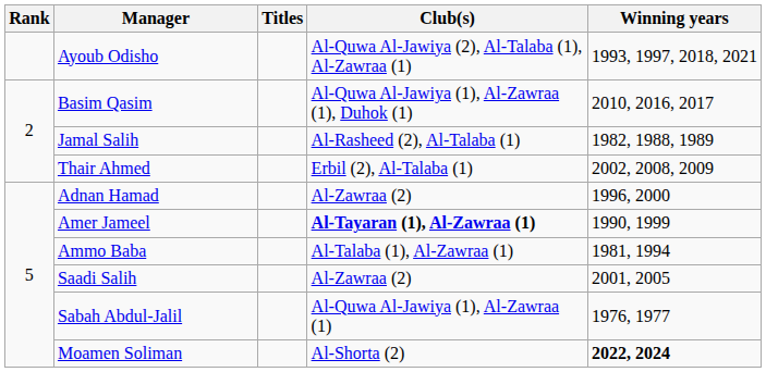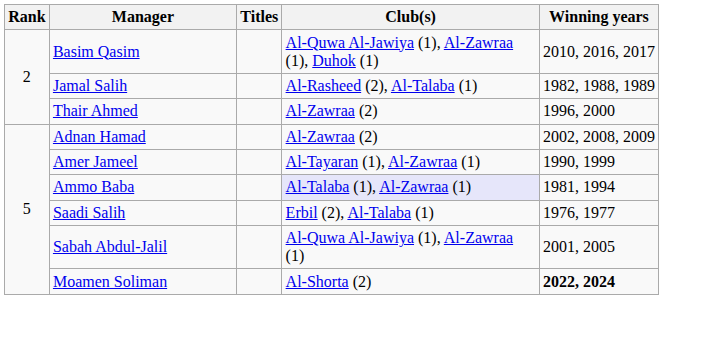 <table class="wikitable">
 <tr>
 <th>Rank</th>
 <th width=180>Manager</th>
 <th>Titles</th>
 <th width=250>Club(s)</th>
 <th>Winning years</th>
-</tr>
-<tr>
-<td></td>
-<td> <a href='#'>Ayoub Odisho</a></td>
-<td></td>
-<td><a href='#'>Al-Quwa Al-Jawiya</a> (2), <a href='#'>Al-Talaba</a> (1), <a href='#'>Al-Zawraa</a> (1)</td>
-<td>1993, 1997, 2018, 2021</td>
 </tr>
 <tr>
 <td rowspan=3 style="text-align:center;">2</td>
 <td> <a href='#'>Basim Qasim</a></td>
 <td></td>
 <td><a href='#'>Al-Quwa Al-Jawiya</a> (1), <a href='#'>Al-Zawraa</a> (1), <a href='#'>Duhok</a> (1)</td>
 <td>2010, 2016, 2017</td>
 </tr>
 <tr>
 <td> <a href='#'>Jamal Salih</a></td>
 <td></td>
 <td><a href='#'>Al-Rasheed</a> (2), <a href='#'>Al-Talaba</a> (1)</td>
 <td>1982, 1988, 1989</td>
 </tr>
 <tr>
 <td> <a href='#'>Thair Ahmed</a></td>
 <td></td>
-<td><a href='#'>Erbil</a> (2), <a href='#'>Al-Talaba</a> (1)</td>
-<td>2002, 2008, 2009</td>
+<td><a href='#'>Al-Zawraa</a> (2)</td>
+<td>1996, 2000</td>
 </tr>
 <tr>
 <td rowspan="6" style="text-align:center;">5</td>
 <td> <a href='#'>Adnan Hamad</a></td>
 <td></td>
 <td><a href='#'>Al-Zawraa</a> (2)</td>
-<td>1996, 2000</td>
+<td>2002, 2008, 2009</td>
 </tr>
 <tr>
 <td> <a href='#'>Amer Jameel</a></td>
 <td></td>
-<td><strong><a href='#'>Al-Tayaran</a> (1), <a href='#'>Al-Zawraa</a> (1)</strong></td>
+<td><a href='#'>Al-Tayaran</a> (1), <a href='#'>Al-Zawraa</a> (1)</td>
 <td>1990, 1999</td>
 </tr>
 <tr>
 <td> <a href='#'>Ammo Baba</a></td>
 <td></td>
-<td><a href='#'>Al-Talaba</a> (1), <a href='#'>Al-Zawraa</a> (1)</td>
+<td style="background: lavender;"><a href='#'>Al-Talaba</a> (1), <a href='#'>Al-Zawraa</a> (1)</td>
 <td>1981, 1994</td>
 </tr>
 <tr>
 <td> <a href='#'>Saadi Salih</a></td>
 <td></td>
-<td><a href='#'>Al-Zawraa</a> (2)</td>
-<td>2001, 2005</td>
+<td><a href='#'>Erbil</a> (2), <a href='#'>Al-Talaba</a> (1)</td>
+<td>1976, 1977</td>
 </tr>
 <tr>
 <td> <a href='#'>Sabah Abdul-Jalil</a></td>
 <td></td>
 <td><a href='#'>Al-Quwa Al-Jawiya</a> (1), <a href='#'>Al-Zawraa</a> (1)</td>
-<td>1976, 1977</td>
+<td>2001, 2005</td>
 </tr>
 <tr>
 <td> <a href='#'>Moamen Soliman</a></td>
 <td></td>
 <td><a href='#'>Al-Shorta</a> (2)</td>
 <td><strong>2022, 2024</strong></td>
 </tr>
 </table>
